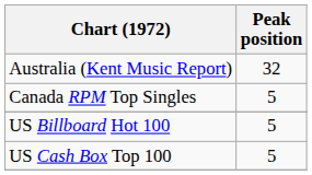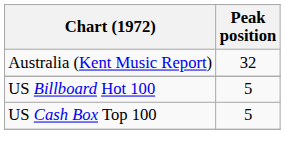 <table class="wikitable sortable">
 <tr>
 <th>Chart (1972)</th>
 <th>Peak<br>position</th>
 </tr>
 <tr>
 <td>Australia (<a href='#'>Kent Music Report</a>)</td>
 <td style="text-align:center;">32</td>
-</tr>
-<tr>
-<td>Canada <em><a href='#'>RPM</a></em> Top Singles </td>
-<td style="text-align:center;">5</td>
 </tr>
 <tr>
 </tr>
 <tr>
 </tr>
 <tr>
 </tr>
 <tr>
 </tr>
 <tr>
 <td>US <em><a href='#'>Billboard</a></em> <a href='#'>Hot 100</a></td>
 <td style="text-align:center;">5</td>
 </tr>
 <tr>
 <td>US <a href='#'><em>Cash Box</em></a> Top 100</td>
 <td align="center">5</td>
 </tr>
 <tr>
 </tr>
 </table>
